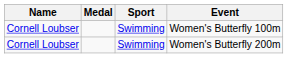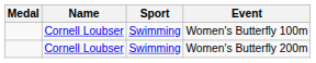 <table class="wikitable sortable">
 <tr>
+<th>Medal</th>
 <th>Name</th>
-<th>Medal</th>
 <th>Sport</th>
 <th>Event</th>
 </tr>
 <tr>
+<td></td>
 <td><a href='#'>Cornell Loubser</a></td>
-<td></td>
 <td><a href='#'>Swimming</a></td>
 <td>Women's Butterfly 100m</td>
 </tr>
 <tr>
+<td></td>
 <td><a href='#'>Cornell Loubser</a></td>
-<td></td>
 <td><a href='#'>Swimming</a></td>
 <td>Women's Butterfly 200m</td>
 </tr>
 </table>
